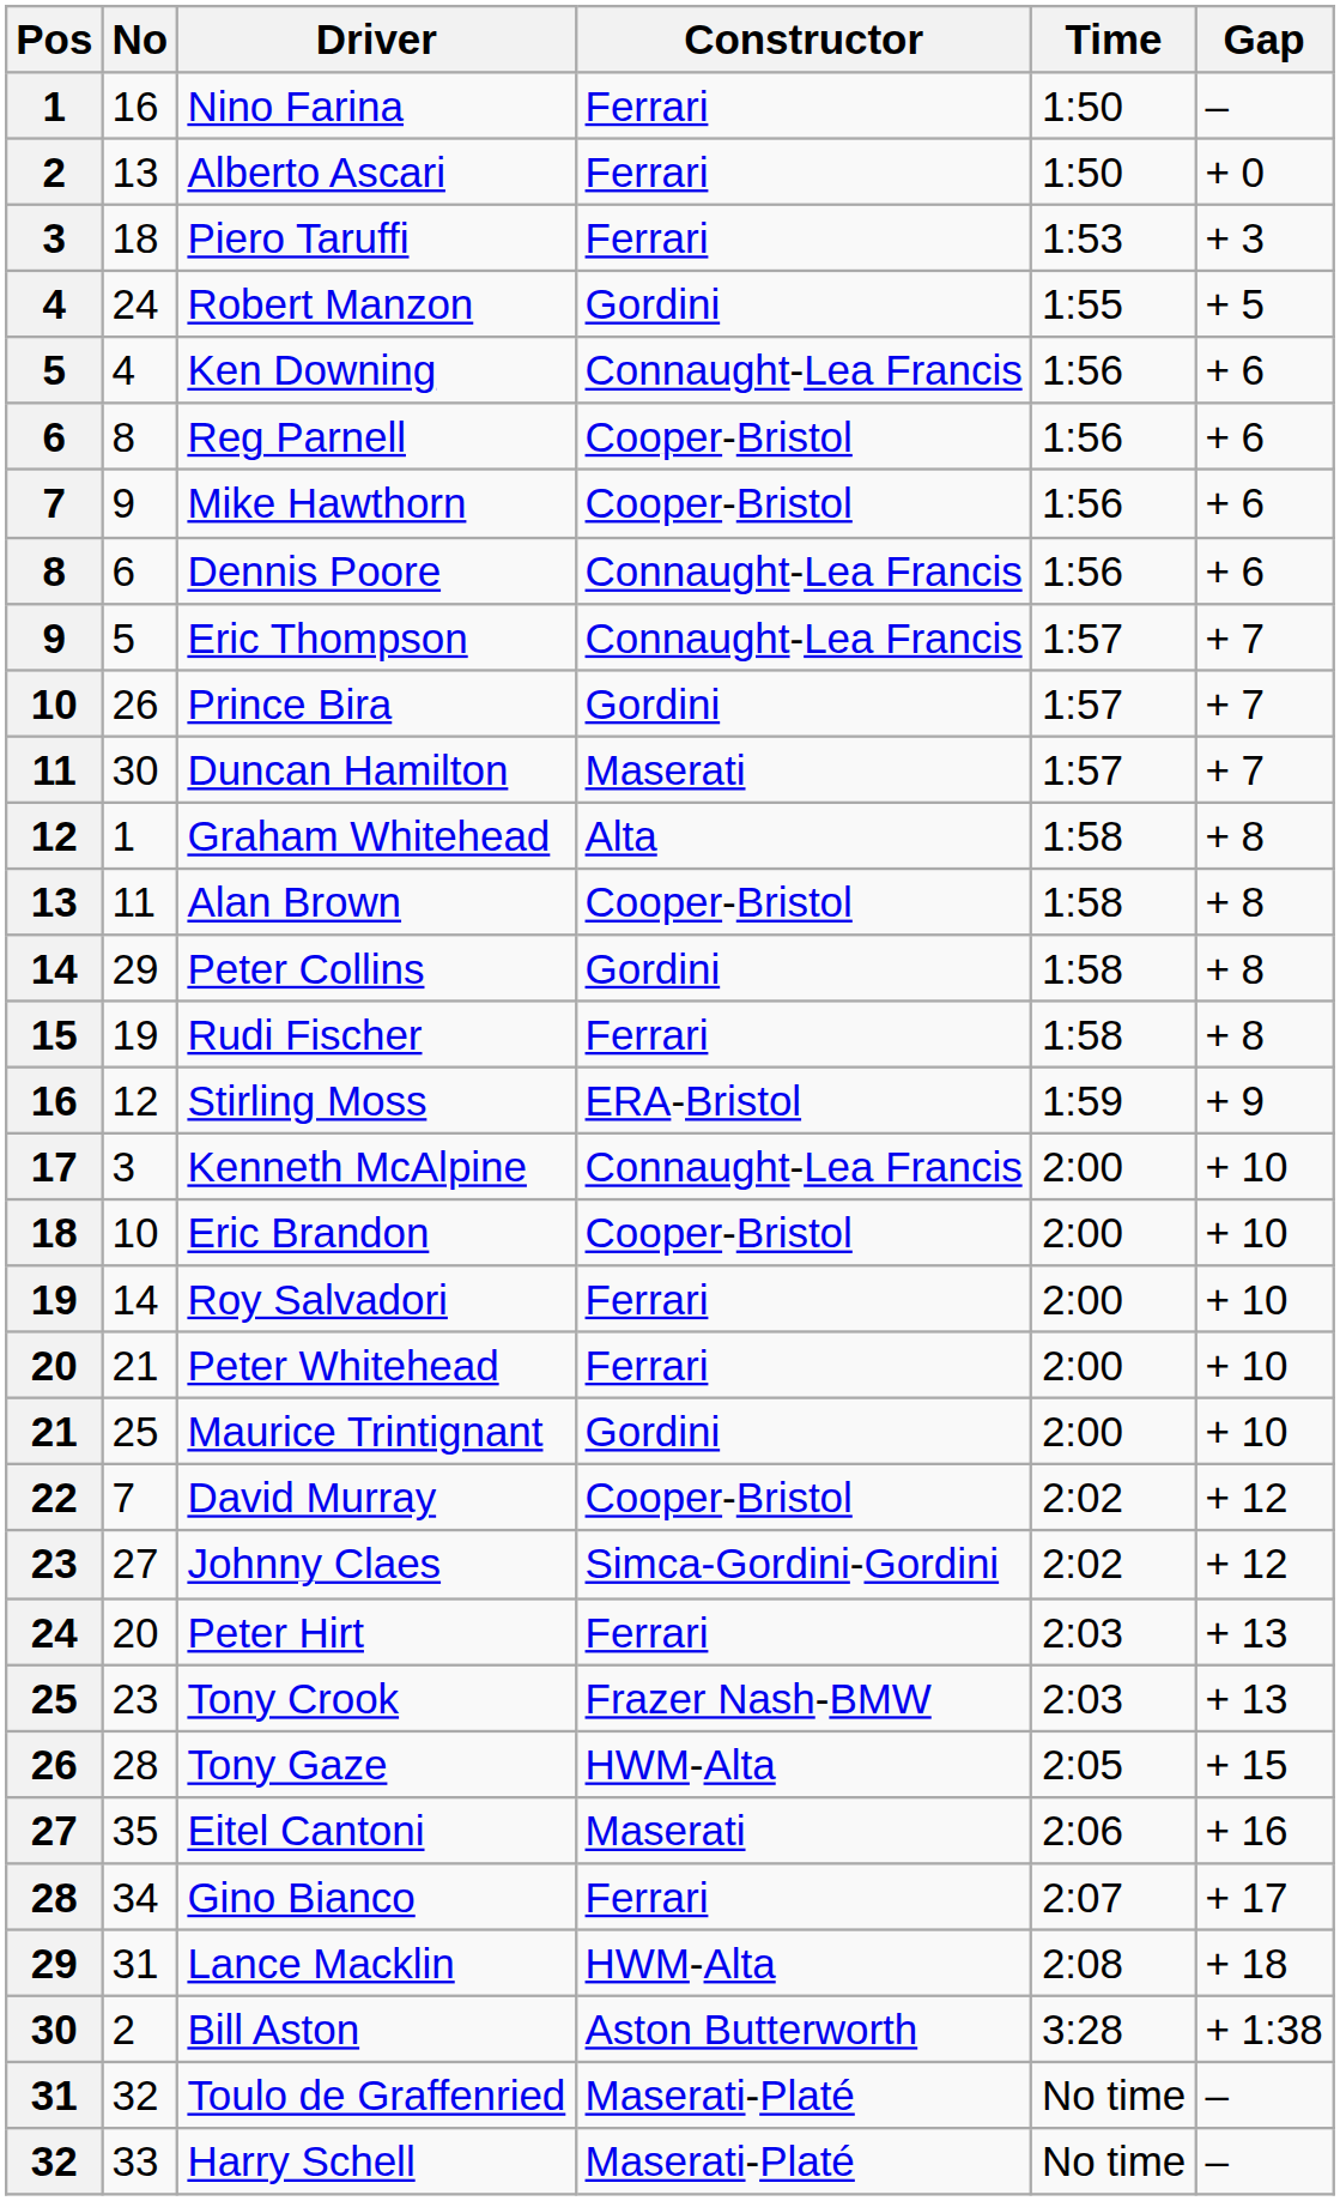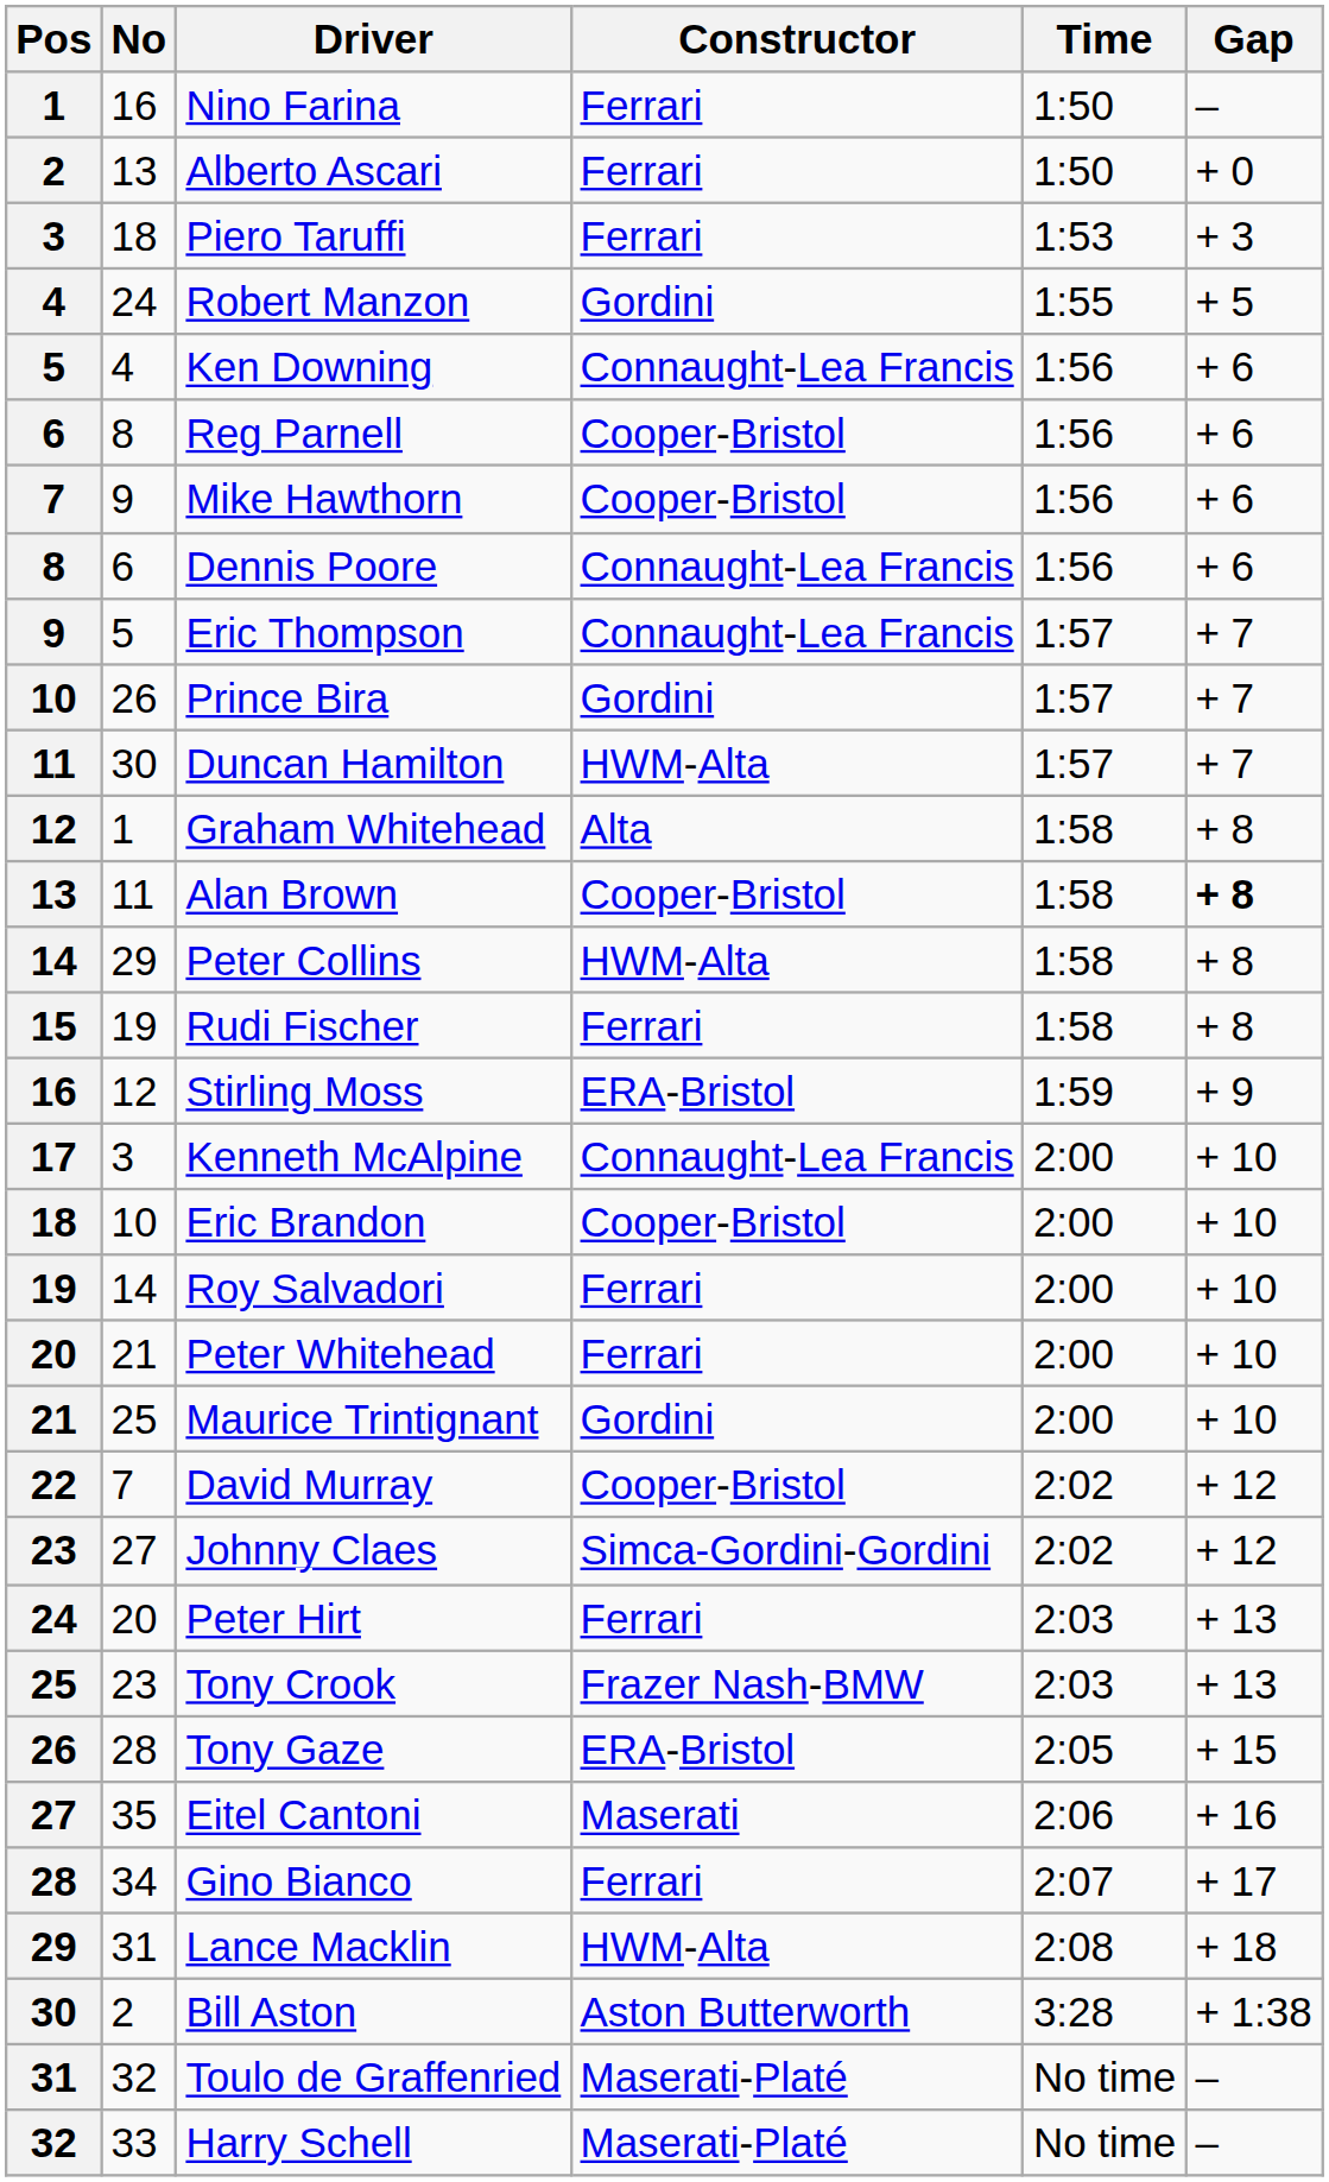 <table class="wikitable sortable" style="font-size: 95%;">
 <tr>
 <th>Pos</th>
 <th>No</th>
 <th>Driver</th>
 <th>Constructor</th>
 <th>Time</th>
 <th>Gap</th>
 </tr>
 <tr>
 <th>1</th>
 <td>16</td>
 <td> <a href='#'>Nino Farina</a></td>
 <td><a href='#'>Ferrari</a></td>
 <td>1:50</td>
 <td>–</td>
 </tr>
 <tr>
 <th>2</th>
 <td>13</td>
 <td> <a href='#'>Alberto Ascari</a></td>
 <td><a href='#'>Ferrari</a></td>
 <td>1:50</td>
 <td>+ 0</td>
 </tr>
 <tr>
 <th>3</th>
 <td>18</td>
 <td> <a href='#'>Piero Taruffi</a></td>
 <td><a href='#'>Ferrari</a></td>
 <td>1:53</td>
 <td>+ 3</td>
 </tr>
 <tr>
 <th>4</th>
 <td>24</td>
 <td> <a href='#'>Robert Manzon</a></td>
 <td><a href='#'>Gordini</a></td>
 <td>1:55</td>
 <td>+ 5</td>
 </tr>
 <tr>
 <th>5</th>
 <td>4</td>
 <td> <a href='#'>Ken Downing</a></td>
 <td><a href='#'>Connaught</a>-<a href='#'>Lea Francis</a></td>
 <td>1:56</td>
 <td>+ 6</td>
 </tr>
 <tr>
 <th>6</th>
 <td>8</td>
 <td> <a href='#'>Reg Parnell</a></td>
 <td><a href='#'>Cooper</a>-<a href='#'>Bristol</a></td>
 <td>1:56</td>
 <td>+ 6</td>
 </tr>
 <tr>
 <th>7</th>
 <td>9</td>
 <td> <a href='#'>Mike Hawthorn</a></td>
 <td><a href='#'>Cooper</a>-<a href='#'>Bristol</a></td>
 <td>1:56</td>
 <td>+ 6</td>
 </tr>
 <tr>
 <th>8</th>
 <td>6</td>
 <td> <a href='#'>Dennis Poore</a></td>
 <td><a href='#'>Connaught</a>-<a href='#'>Lea Francis</a></td>
 <td>1:56</td>
 <td>+ 6</td>
 </tr>
 <tr>
 <th>9</th>
 <td>5</td>
 <td> <a href='#'>Eric Thompson</a></td>
 <td><a href='#'>Connaught</a>-<a href='#'>Lea Francis</a></td>
 <td>1:57</td>
 <td>+ 7</td>
 </tr>
 <tr>
 <th>10</th>
 <td>26</td>
 <td> <a href='#'>Prince Bira</a></td>
 <td><a href='#'>Gordini</a></td>
 <td>1:57</td>
 <td>+ 7</td>
 </tr>
 <tr>
 <th>11</th>
 <td>30</td>
 <td> <a href='#'>Duncan Hamilton</a></td>
-<td><a href='#'>Maserati</a></td>
+<td><a href='#'>HWM</a>-<a href='#'>Alta</a></td>
 <td>1:57</td>
 <td>+ 7</td>
 </tr>
 <tr>
 <th>12</th>
 <td>1</td>
 <td> <a href='#'>Graham Whitehead</a></td>
 <td><a href='#'>Alta</a></td>
 <td>1:58</td>
 <td>+ 8</td>
 </tr>
 <tr>
 <th>13</th>
 <td>11</td>
 <td> <a href='#'>Alan Brown</a></td>
 <td><a href='#'>Cooper</a>-<a href='#'>Bristol</a></td>
 <td>1:58</td>
-<td>+ 8</td>
+<td><strong>+ 8</strong></td>
 </tr>
 <tr>
 <th>14</th>
 <td>29</td>
 <td> <a href='#'>Peter Collins</a></td>
-<td><a href='#'>Gordini</a></td>
+<td><a href='#'>HWM</a>-<a href='#'>Alta</a></td>
 <td>1:58</td>
 <td>+ 8</td>
 </tr>
 <tr>
 <th>15</th>
 <td>19</td>
 <td> <a href='#'>Rudi Fischer</a></td>
 <td><a href='#'>Ferrari</a></td>
 <td>1:58</td>
 <td>+ 8</td>
 </tr>
 <tr>
 <th>16</th>
 <td>12</td>
 <td> <a href='#'>Stirling Moss</a></td>
 <td><a href='#'>ERA</a>-<a href='#'>Bristol</a></td>
 <td>1:59</td>
 <td>+ 9</td>
 </tr>
 <tr>
 <th>17</th>
 <td>3</td>
 <td> <a href='#'>Kenneth McAlpine</a></td>
 <td><a href='#'>Connaught</a>-<a href='#'>Lea Francis</a></td>
 <td>2:00</td>
 <td>+ 10</td>
 </tr>
 <tr>
 <th>18</th>
 <td>10</td>
 <td> <a href='#'>Eric Brandon</a></td>
 <td><a href='#'>Cooper</a>-<a href='#'>Bristol</a></td>
 <td>2:00</td>
 <td>+ 10</td>
 </tr>
 <tr>
 <th>19</th>
 <td>14</td>
 <td> <a href='#'>Roy Salvadori</a></td>
 <td><a href='#'>Ferrari</a></td>
 <td>2:00</td>
 <td>+ 10</td>
 </tr>
 <tr>
 <th>20</th>
 <td>21</td>
 <td> <a href='#'>Peter Whitehead</a></td>
 <td><a href='#'>Ferrari</a></td>
 <td>2:00</td>
 <td>+ 10</td>
 </tr>
 <tr>
 <th>21</th>
 <td>25</td>
 <td> <a href='#'>Maurice Trintignant</a></td>
 <td><a href='#'>Gordini</a></td>
 <td>2:00</td>
 <td>+ 10</td>
 </tr>
 <tr>
 <th>22</th>
 <td>7</td>
 <td> <a href='#'>David Murray</a></td>
 <td><a href='#'>Cooper</a>-<a href='#'>Bristol</a></td>
 <td>2:02</td>
 <td>+ 12</td>
 </tr>
 <tr>
 <th>23</th>
 <td>27</td>
 <td> <a href='#'>Johnny Claes</a></td>
 <td><a href='#'>Simca-Gordini</a>-<a href='#'>Gordini</a></td>
 <td>2:02</td>
 <td>+ 12</td>
 </tr>
 <tr>
 <th>24</th>
 <td>20</td>
 <td> <a href='#'>Peter Hirt</a></td>
 <td><a href='#'>Ferrari</a></td>
 <td>2:03</td>
 <td>+ 13</td>
 </tr>
 <tr>
 <th>25</th>
 <td>23</td>
 <td> <a href='#'>Tony Crook</a></td>
 <td><a href='#'>Frazer Nash</a>-<a href='#'>BMW</a></td>
 <td>2:03</td>
 <td>+ 13</td>
 </tr>
 <tr>
 <th>26</th>
 <td>28</td>
 <td> <a href='#'>Tony Gaze</a></td>
-<td><a href='#'>HWM</a>-<a href='#'>Alta</a></td>
+<td><a href='#'>ERA</a>-<a href='#'>Bristol</a></td>
 <td>2:05</td>
 <td>+ 15</td>
 </tr>
 <tr>
 <th>27</th>
 <td>35</td>
 <td> <a href='#'>Eitel Cantoni</a></td>
 <td><a href='#'>Maserati</a></td>
 <td>2:06</td>
 <td>+ 16</td>
 </tr>
 <tr>
 <th>28</th>
 <td>34</td>
 <td> <a href='#'>Gino Bianco</a></td>
 <td><a href='#'>Ferrari</a></td>
 <td>2:07</td>
 <td>+ 17</td>
 </tr>
 <tr>
 <th>29</th>
 <td>31</td>
 <td> <a href='#'>Lance Macklin</a></td>
 <td><a href='#'>HWM</a>-<a href='#'>Alta</a></td>
 <td>2:08</td>
 <td>+ 18</td>
 </tr>
 <tr>
 <th>30</th>
 <td>2</td>
 <td> <a href='#'>Bill Aston</a></td>
 <td><a href='#'>Aston Butterworth</a></td>
 <td>3:28</td>
 <td>+ 1:38</td>
 </tr>
 <tr>
 <th>31</th>
 <td>32</td>
 <td> <a href='#'>Toulo de Graffenried</a></td>
 <td><a href='#'>Maserati</a>-<a href='#'>Platé</a></td>
 <td>No time</td>
 <td>–</td>
 </tr>
 <tr>
 <th>32</th>
 <td>33</td>
 <td> <a href='#'>Harry Schell</a></td>
 <td><a href='#'>Maserati</a>-<a href='#'>Platé</a></td>
 <td>No time</td>
 <td>–</td>
 </tr>
 </table>
